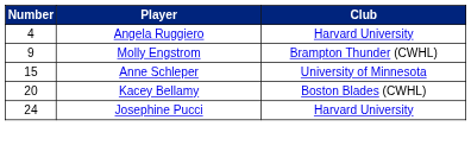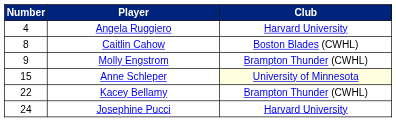 <table cellpadding="3" cellspacing="0" border="1" style="font-size: 95%; text-align: center; border: black solid 1px; border-collapse: collapse;">
 <tr style="background:#00247d; color:#fff; text-align:center;">
 <th scope="col" style="width:50px;">Number</th>
 <th scope="col" style="width:250px;">Player</th>
 <th scope="col" style="width:250px;">Club</th>
 </tr>
 <tr>
 <td>4</td>
 <td><a href='#'>Angela Ruggiero</a></td>
 <td> <a href='#'>Harvard University</a></td>
 </tr>
 <tr>
+<td>8</td>
+<td><a href='#'>Caitlin Cahow</a></td>
+<td> <a href='#'>Boston Blades</a> (CWHL)</td>
+</tr>
+<tr>
 <td>9</td>
 <td><a href='#'>Molly Engstrom</a></td>
 <td> <a href='#'>Brampton Thunder</a> (CWHL)</td>
 </tr>
 <tr>
 <td>15</td>
 <td><a href='#'>Anne Schleper</a></td>
-<td> <a href='#'>University of Minnesota</a></td>
+<td style="background: lightyellow;"> <a href='#'>University of Minnesota</a></td>
 </tr>
 <tr>
-<td>20</td>
+<td>22</td>
 <td><a href='#'>Kacey Bellamy</a></td>
-<td> <a href='#'>Boston Blades</a> (CWHL)</td>
+<td> <a href='#'>Brampton Thunder</a> (CWHL)</td>
 </tr>
 <tr>
 <td>24</td>
 <td><a href='#'>Josephine Pucci</a></td>
 <td> <a href='#'>Harvard University</a></td>
 </tr>
 </table>
